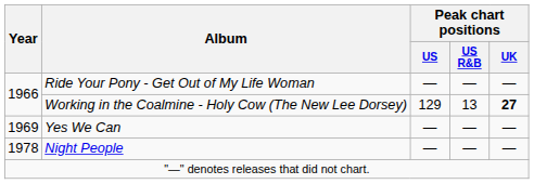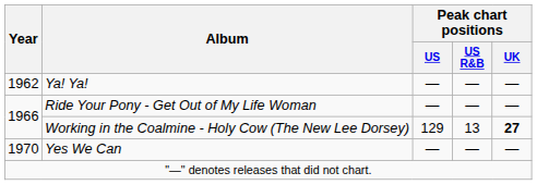 <table class="wikitable">
 <tr>
 <th scope="col" rowspan="2">Year</th>
 <th scope="col" rowspan="2">Album</th>
 <th scope="col" colspan="3">Peak chart positions</th>
 </tr>
 <tr style="font-size:small;">
 <th style="width:40px;"><a href='#'>US</a><br></th>
 <th style="width:40px;"><a href='#'>US R&B</a><br></th>
 <th style="width:40px;"><a href='#'>UK</a><br></th>
+</tr>
+<tr>
+<td>1962</td>
+<td><em>Ya! Ya!</em></td>
+<td align=center>—</td>
+<td align=center>—</td>
+<td align=center>—</td>
 </tr>
 <tr>
 <td rowspan="2">1966</td>
 <td><em>Ride Your Pony - Get Out of My Life Woman</em></td>
 <td align=center>—</td>
 <td align=center>—</td>
 <td align=center>—</td>
 </tr>
 <tr>
 <td><em>Working in the Coalmine - Holy Cow (The New Lee Dorsey)</em></td>
 <td align=center>129</td>
 <td align=center>13</td>
 <td align=center><strong>27</strong></td>
 </tr>
 <tr>
-<td>1969</td>
+<td>1970</td>
 <td><em>Yes We Can</em></td>
-<td align=center>—</td>
-<td align=center>—</td>
-<td align=center>—</td>
-</tr>
-<tr>
-<td>1978</td>
-<td><em><a href='#'>Night People</a></em></td>
 <td align=center>—</td>
 <td align=center>—</td>
 <td align=center>—</td>
 </tr>
 <tr>
 <td colspan="5" style="text-align:center; font-size:85%;">"—" denotes releases that did not chart.</td>
 </tr>
 </table>
